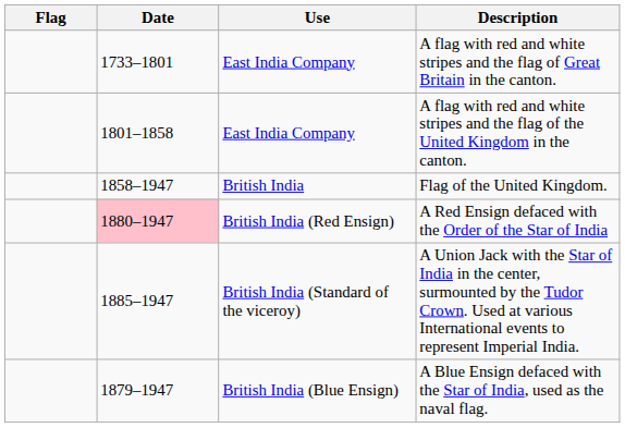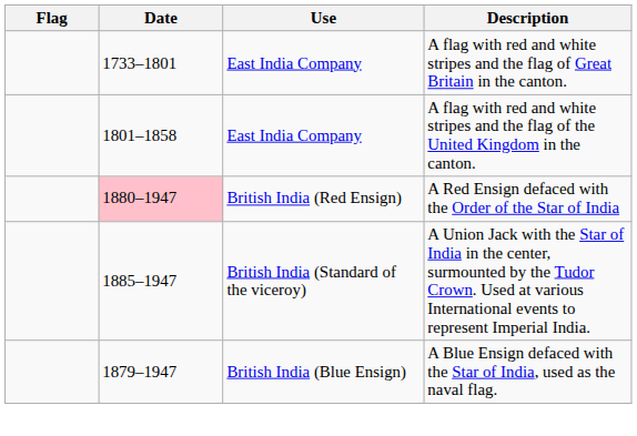 <table class="wikitable">
 <tr style="background:#efefef;">
 <th style="width:110px;">Flag</th>
 <th style="width:150px;">Date</th>
 <th style="width:250px;">Use</th>
 <th style="width:250px;">Description</th>
 </tr>
 <tr>
 <td></td>
 <td>1733–1801</td>
 <td><a href='#'>East India Company</a></td>
 <td>A flag with red and white stripes and the flag of <a href='#'>Great Britain</a> in the canton.</td>
 </tr>
 <tr>
 <td></td>
 <td>1801–1858</td>
 <td><a href='#'>East India Company</a></td>
 <td>A flag with red and white stripes and the flag of the <a href='#'>United Kingdom</a> in the canton.</td>
 </tr>
 <tr>
 <td></td>
-<td>1858–1947</td>
-<td><a href='#'>British India</a></td>
-<td>Flag of the United Kingdom.</td>
-</tr>
-<tr>
-<td></td>
 <td style="background: pink;">1880–1947</td>
 <td><a href='#'>British India</a> (Red Ensign)</td>
 <td>A Red Ensign defaced with the <a href='#'>Order of the Star of India</a></td>
 </tr>
 <tr>
 <td></td>
 <td>1885–1947</td>
 <td><a href='#'>British India</a> (Standard of the viceroy)</td>
 <td>A Union Jack with the <a href='#'>Star of India</a> in the center, surmounted by the <a href='#'>Tudor Crown</a>. Used at various International events to represent Imperial India.</td>
 </tr>
 <tr>
 <td></td>
 <td>1879–1947</td>
 <td><a href='#'>British India</a> (Blue Ensign)</td>
 <td>A Blue Ensign defaced with the <a href='#'>Star of India</a>, used as the naval flag.</td>
 </tr>
 </table>
